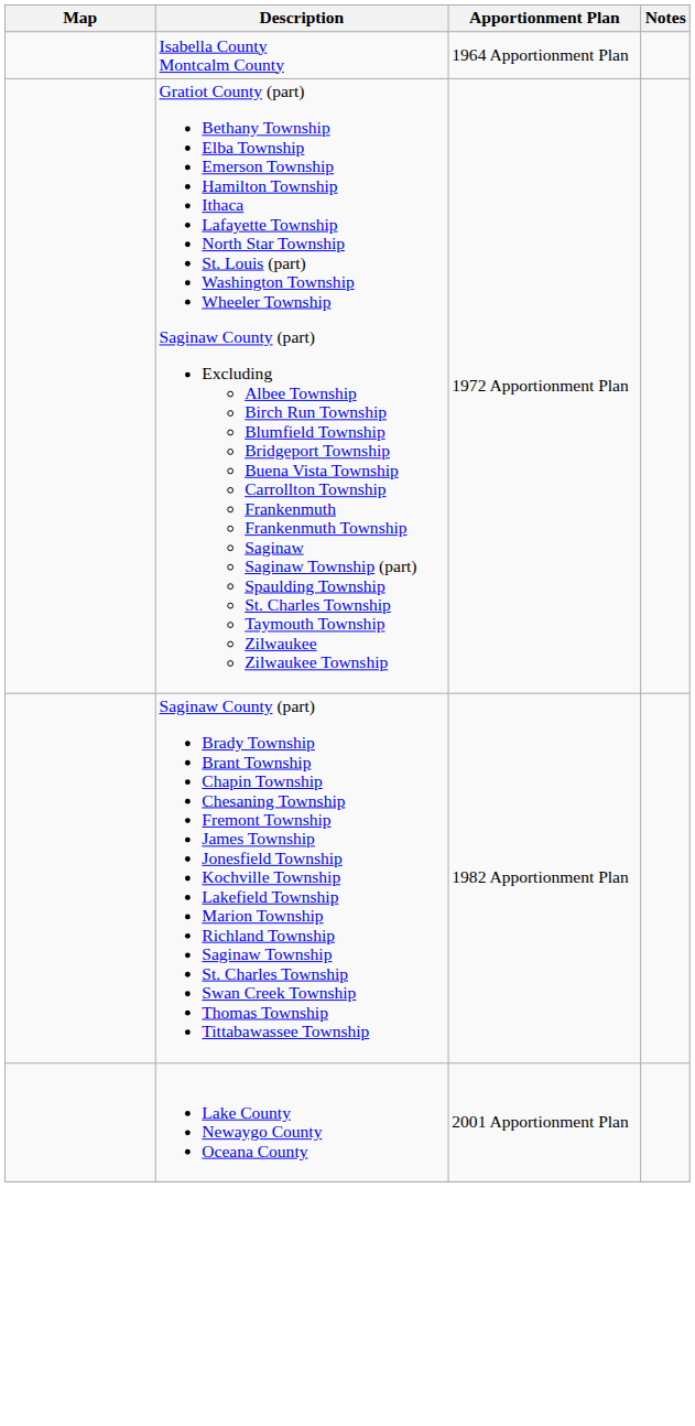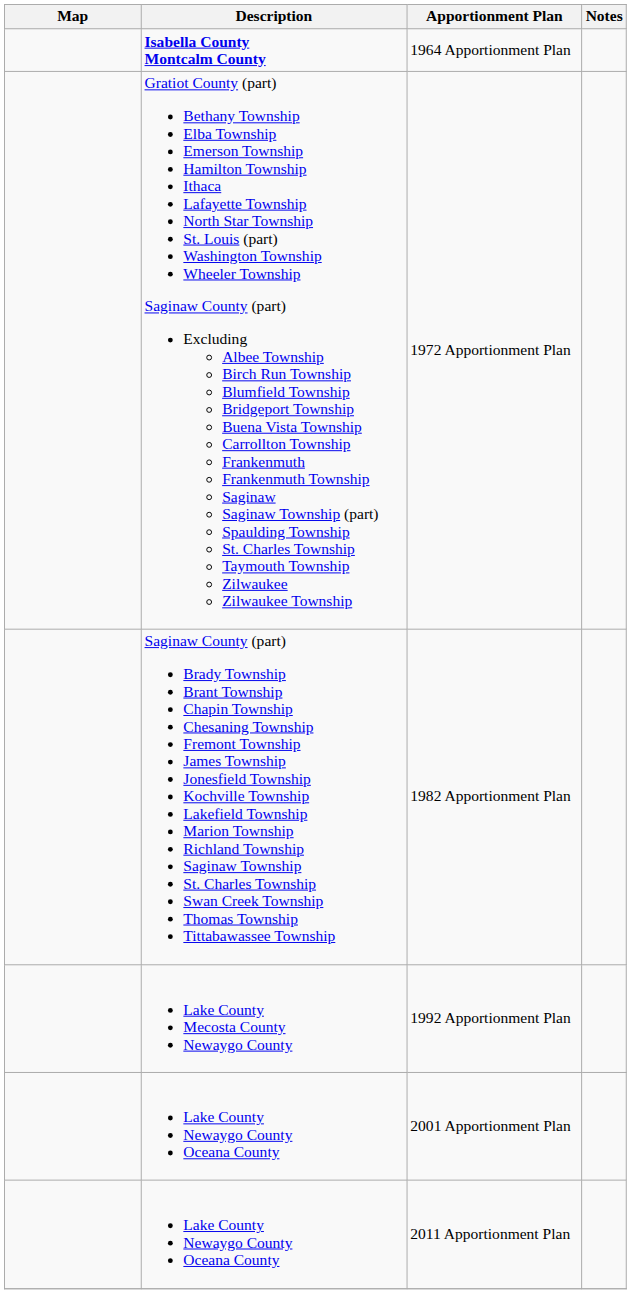 <table class="wikitable sortable">
 <tr>
 <th style="width:100pt;">Map</th>
 <th style="width:200pt;">Description</th>
 <th style="width:130pt;">Apportionment Plan</th>
 <th style="width:15pt;">Notes</th>
 </tr>
 <tr>
 <td></td>
-<td><a href='#'>Isabella County</a><br><a href='#'>Montcalm County</a></td>
+<td><strong><a href='#'>Isabella County</a><br><a href='#'>Montcalm County</a></strong></td>
 <td>1964 Apportionment Plan</td>
 <td></td>
 </tr>
 <tr>
 <td></td>
 <td><a href='#'>Gratiot County</a> (part)<br><ul><li><a href='#'>Bethany Township</a></li><li><a href='#'>Elba Township</a></li><li><a href='#'>Emerson Township</a></li><li><a href='#'>Hamilton Township</a></li><li><a href='#'>Ithaca</a></li><li><a href='#'>Lafayette Township</a></li><li><a href='#'>North Star Township</a></li><li><a href='#'>St. Louis</a> (part)</li><li><a href='#'>Washington Township</a></li><li><a href='#'>Wheeler Township</a></li></ul><a href='#'>Saginaw County</a> (part)<ul><li>Excluding<ul><li><a href='#'>Albee Township</a></li><li><a href='#'>Birch Run Township</a></li><li><a href='#'>Blumfield Township</a></li><li><a href='#'>Bridgeport Township</a></li><li><a href='#'>Buena Vista Township</a></li><li><a href='#'>Carrollton Township</a></li><li><a href='#'>Frankenmuth</a></li><li><a href='#'>Frankenmuth Township</a></li><li><a href='#'>Saginaw</a></li><li><a href='#'>Saginaw Township</a> (part)</li><li><a href='#'>Spaulding Township</a></li><li><a href='#'>St. Charles Township</a></li><li><a href='#'>Taymouth Township</a></li><li><a href='#'>Zilwaukee</a></li><li><a href='#'>Zilwaukee Township</a></li></ul></li></ul></td>
 <td>1972 Apportionment Plan</td>
 <td></td>
 </tr>
 <tr>
 <td></td>
 <td><a href='#'>Saginaw County</a> (part)<br><ul><li><a href='#'>Brady Township</a></li><li><a href='#'>Brant Township</a></li><li><a href='#'>Chapin Township</a></li><li><a href='#'>Chesaning Township</a></li><li><a href='#'>Fremont Township</a></li><li><a href='#'>James Township</a></li><li><a href='#'>Jonesfield Township</a></li><li><a href='#'>Kochville Township</a></li><li><a href='#'>Lakefield Township</a></li><li><a href='#'>Marion Township</a></li><li><a href='#'>Richland Township</a></li><li><a href='#'>Saginaw Township</a></li><li><a href='#'>St. Charles Township</a></li><li><a href='#'>Swan Creek Township</a></li><li><a href='#'>Thomas Township</a></li><li><a href='#'>Tittabawassee Township</a></li></ul></td>
 <td>1982 Apportionment Plan</td>
 <td></td>
 </tr>
 <tr>
 <td></td>
+<td><br><ul><li><a href='#'>Lake County</a></li><li><a href='#'>Mecosta County</a></li><li><a href='#'>Newaygo County</a></li></ul></td>
+<td>1992 Apportionment Plan</td>
+<td></td>
+</tr>
+<tr>
+<td></td>
 <td><br><ul><li><a href='#'>Lake County</a></li><li><a href='#'>Newaygo County</a></li><li><a href='#'>Oceana County</a></li></ul></td>
 <td>2001 Apportionment Plan</td>
 <td></td>
 </tr>
 <tr>
+<td></td>
+<td><br><ul><li><a href='#'>Lake County</a></li><li><a href='#'>Newaygo County</a></li><li><a href='#'>Oceana County</a></li></ul></td>
+<td>2011 Apportionment Plan</td>
+<td></td>
+</tr>
+<tr>
 </tr>
 </table>
